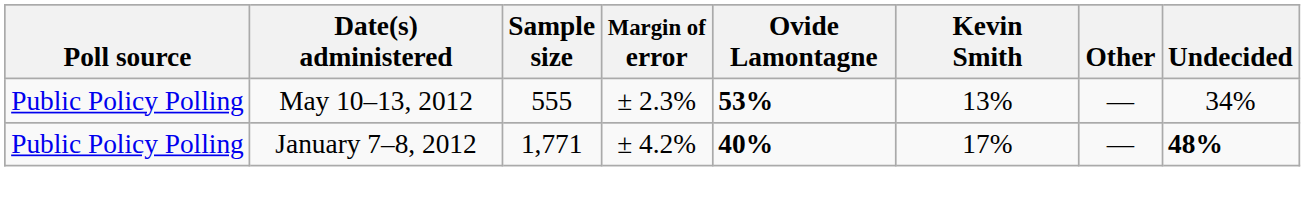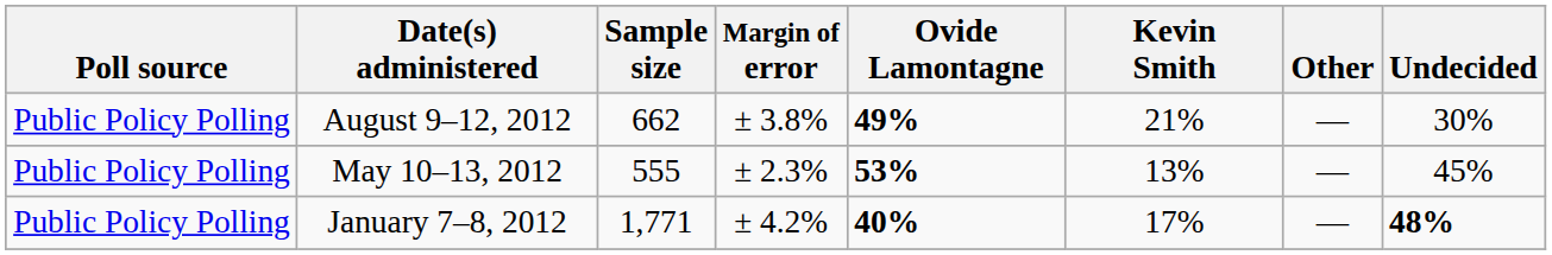 <table class="wikitable">
 <tr valign= bottom>
 <th>Poll source</th>
 <th style="width:140px;">Date(s)<br>administered</th>
 <th class=small>Sample<br>size</th>
 <th><small>Margin of</small><br>error</th>
 <th style="width:100px;">Ovide<br>Lamontagne</th>
 <th style="width:100px;">Kevin<br>Smith</th>
 <th>Other</th>
 <th>Undecided</th>
 </tr>
 <tr>
 <td><a href='#'>Public Policy Polling</a></td>
+<td align=center>August 9–12, 2012</td>
+<td align=center>662</td>
+<td align=center>± 3.8%</td>
+<td><strong>49%</strong></td>
+<td align=center>21%</td>
+<td align=center>—</td>
+<td align=center>30%</td>
+</tr>
+<tr>
+<td><a href='#'>Public Policy Polling</a></td>
 <td align=center>May 10–13, 2012</td>
 <td align=center>555</td>
 <td align=center>± 2.3%</td>
 <td><strong>53%</strong></td>
 <td align=center>13%</td>
 <td align=center>—</td>
-<td align=center>34%</td>
+<td align=center>45%</td>
 </tr>
 <tr>
 <td><a href='#'>Public Policy Polling</a></td>
 <td align=center>January 7–8, 2012</td>
 <td align=center>1,771</td>
 <td align=center>± 4.2%</td>
 <td><strong>40%</strong></td>
 <td align=center>17%</td>
 <td align=center>—</td>
 <td><strong>48%</strong></td>
 </tr>
 </table>
